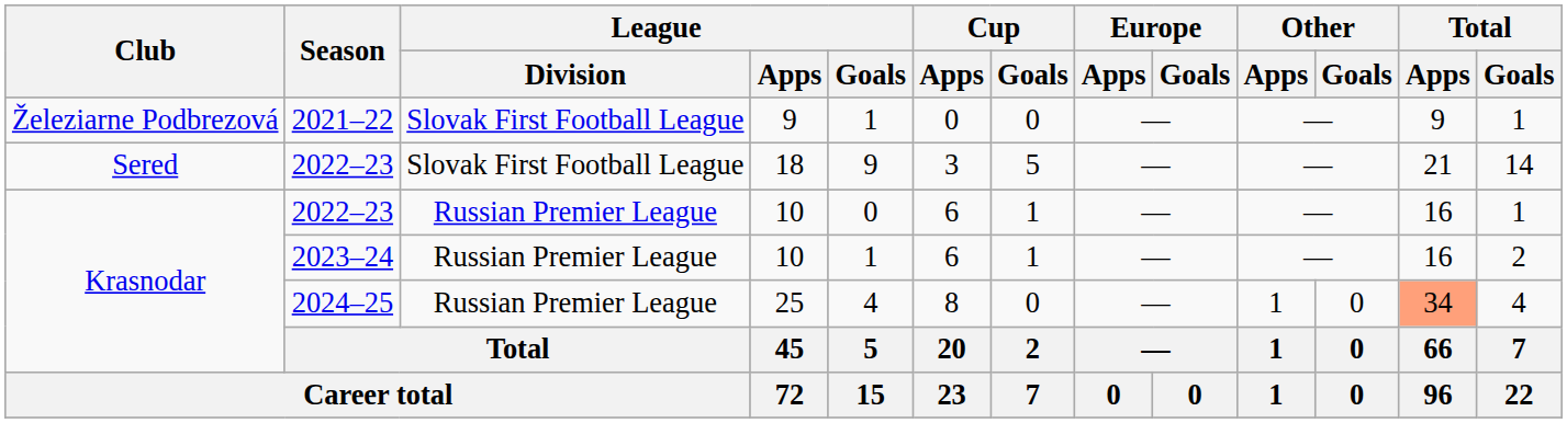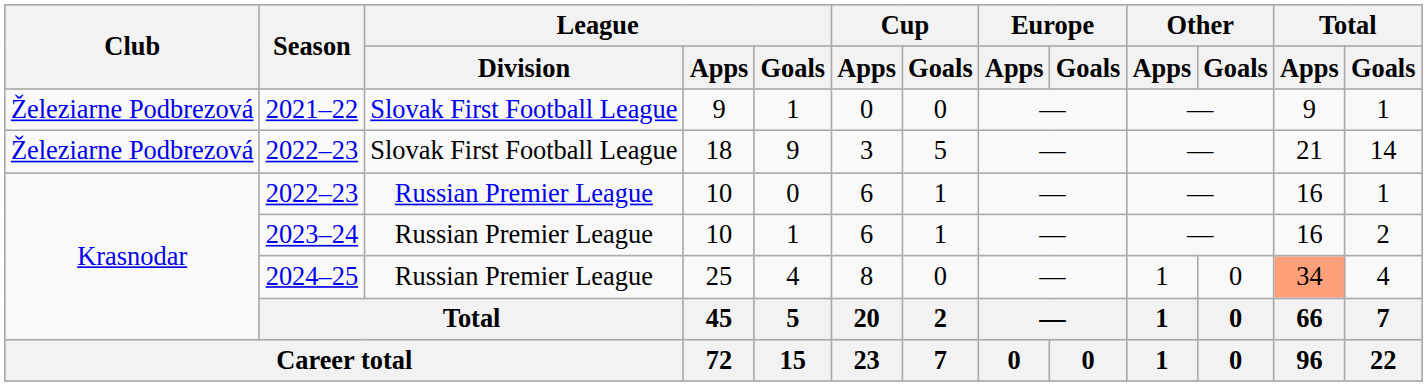 <table class="wikitable" style="text-align:center">
 <tr>
 <th rowspan="2">Club</th>
 <th rowspan="2">Season</th>
 <th colspan="3">League</th>
 <th colspan="2">Cup</th>
 <th colspan="2">Europe</th>
 <th colspan="2">Other</th>
 <th colspan="2">Total</th>
 </tr>
 <tr>
 <th>Division</th>
 <th>Apps</th>
 <th>Goals</th>
 <th>Apps</th>
 <th>Goals</th>
 <th>Apps</th>
 <th>Goals</th>
 <th>Apps</th>
 <th>Goals</th>
 <th>Apps</th>
 <th>Goals</th>
 </tr>
 <tr>
 <td><a href='#'>Železiarne Podbrezová</a></td>
 <td><a href='#'>2021–22</a></td>
 <td><a href='#'>Slovak First Football League</a></td>
 <td>9</td>
 <td>1</td>
 <td>0</td>
 <td>0</td>
 <td colspan="2">—</td>
 <td colspan="2">—</td>
 <td>9</td>
 <td>1</td>
 </tr>
 <tr>
-<td><a href='#'>Sered</a></td>
+<td><a href='#'>Železiarne Podbrezová</a></td>
 <td><a href='#'>2022–23</a></td>
 <td>Slovak First Football League</td>
 <td>18</td>
 <td>9</td>
 <td>3</td>
 <td>5</td>
 <td colspan="2">—</td>
 <td colspan="2">—</td>
 <td>21</td>
 <td>14</td>
 </tr>
 <tr>
 <td rowspan="4"><a href='#'>Krasnodar</a></td>
 <td><a href='#'>2022–23</a></td>
 <td><a href='#'>Russian Premier League</a></td>
 <td>10</td>
 <td>0</td>
 <td>6</td>
 <td>1</td>
 <td colspan="2">—</td>
 <td colspan="2">—</td>
 <td>16</td>
 <td>1</td>
 </tr>
 <tr>
 <td><a href='#'>2023–24</a></td>
 <td>Russian Premier League</td>
 <td>10</td>
 <td>1</td>
 <td>6</td>
 <td>1</td>
 <td colspan="2">—</td>
 <td colspan="2">—</td>
 <td>16</td>
 <td>2</td>
 </tr>
 <tr>
 <td><a href='#'>2024–25</a></td>
 <td>Russian Premier League</td>
 <td>25</td>
 <td>4</td>
 <td>8</td>
 <td>0</td>
 <td colspan="2">—</td>
 <td>1</td>
 <td>0</td>
 <td style="background: lightsalmon;">34</td>
 <td>4</td>
 </tr>
 <tr>
 <th colspan="2">Total</th>
 <th>45</th>
 <th>5</th>
 <th>20</th>
 <th>2</th>
 <th colspan="2">—</th>
 <th>1</th>
 <th>0</th>
 <th>66</th>
 <th>7</th>
 </tr>
 <tr>
 <th colspan="3">Career total</th>
 <th>72</th>
 <th>15</th>
 <th>23</th>
 <th>7</th>
 <th>0</th>
 <th>0</th>
 <th>1</th>
 <th>0</th>
 <th>96</th>
 <th>22</th>
 </tr>
 </table>
